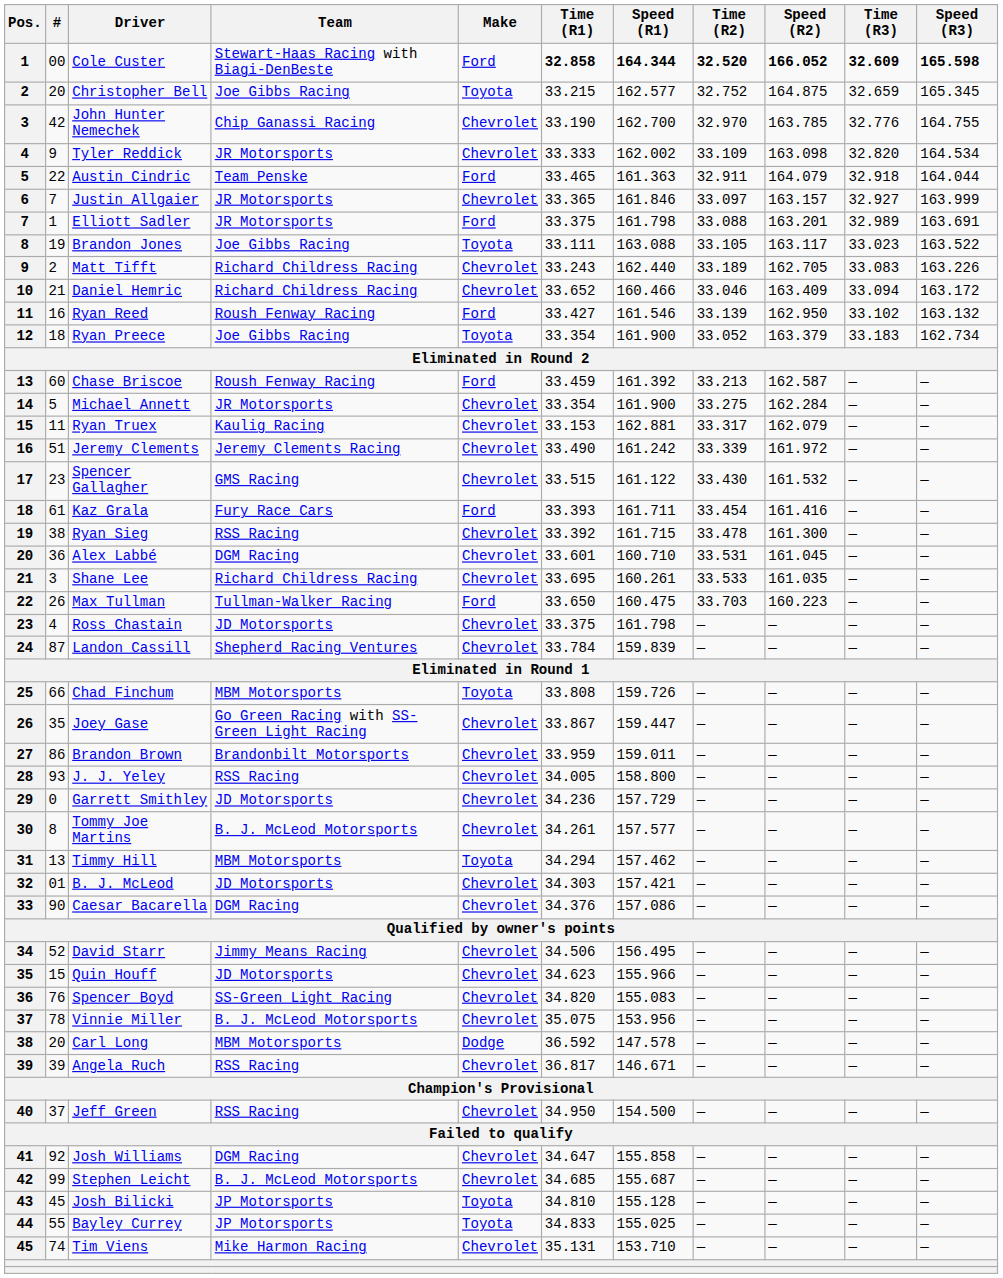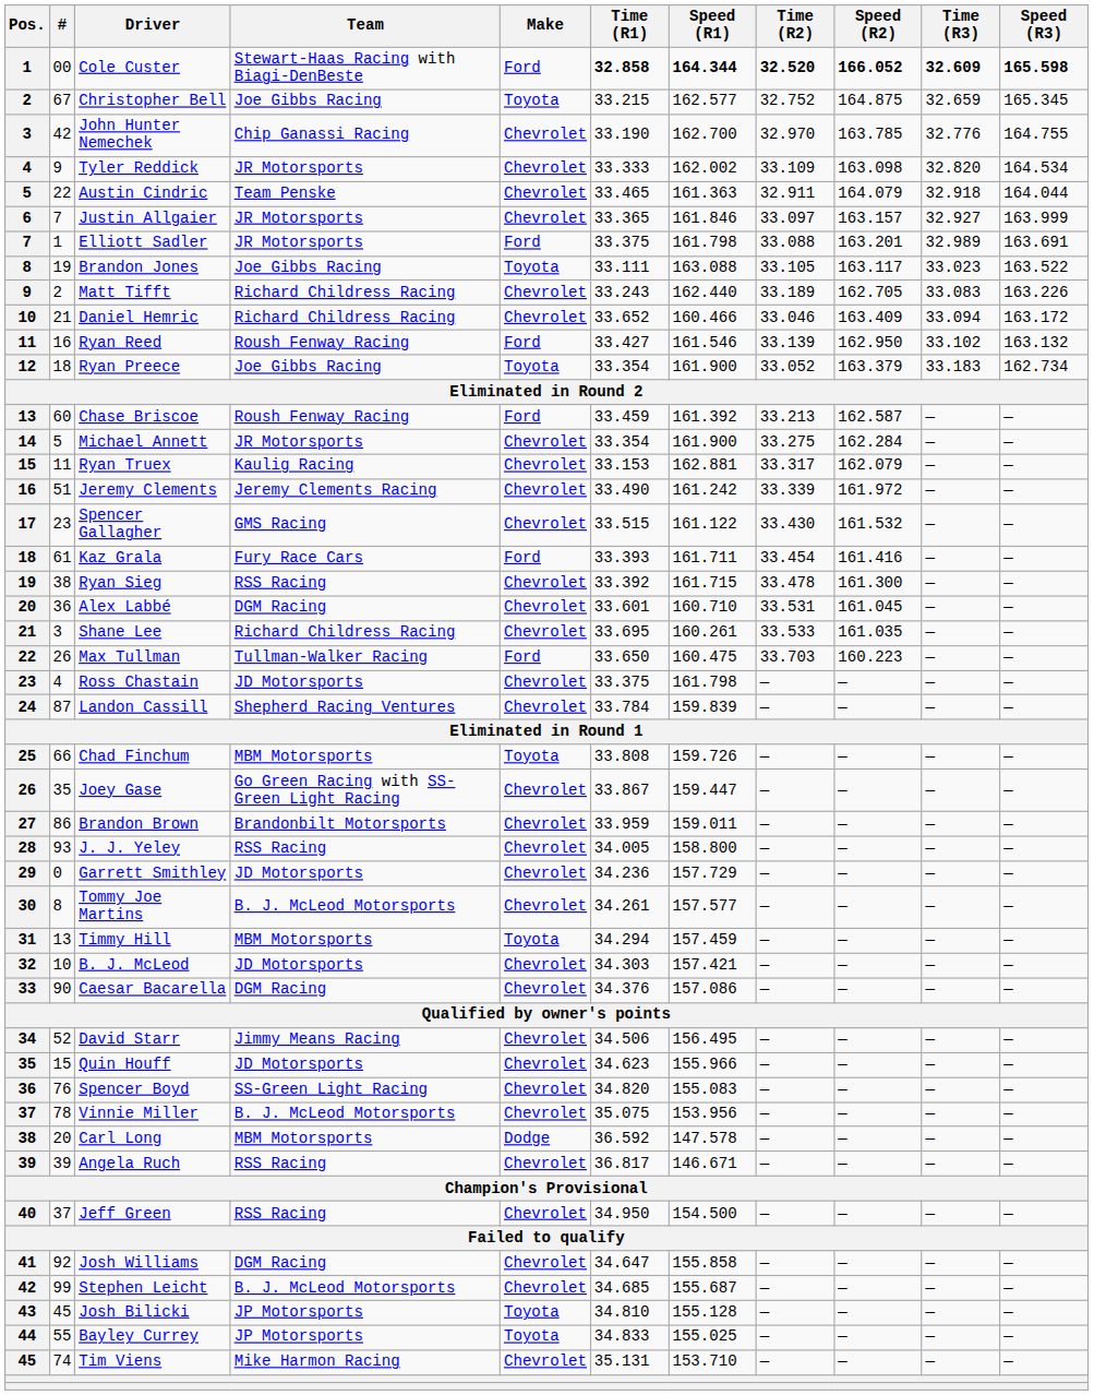 <table class="wikitable" style="font-size:95%">
 <tr>
 <th>Pos.</th>
 <th>#</th>
 <th>Driver</th>
 <th>Team</th>
 <th>Make</th>
 <th>Time (R1)</th>
 <th>Speed (R1)</th>
 <th>Time (R2)</th>
 <th>Speed (R2)</th>
 <th>Time (R3)</th>
 <th>Speed (R3)</th>
 </tr>
 <tr>
 <th>1</th>
 <td>00</td>
 <td><a href='#'>Cole Custer</a></td>
 <td><a href='#'>Stewart-Haas Racing</a> with <a href='#'>Biagi-DenBeste</a></td>
 <td><a href='#'>Ford</a></td>
 <td><strong>32.858</strong></td>
 <td><strong>164.344</strong></td>
 <td><strong>32.520</strong></td>
 <td><strong>166.052</strong></td>
 <td><strong>32.609</strong></td>
 <td><strong>165.598</strong></td>
 </tr>
 <tr>
 <th>2</th>
-<td>20</td>
+<td>67</td>
 <td><a href='#'>Christopher Bell</a></td>
 <td><a href='#'>Joe Gibbs Racing</a></td>
 <td><a href='#'>Toyota</a></td>
 <td>33.215</td>
 <td>162.577</td>
 <td>32.752</td>
 <td>164.875</td>
 <td>32.659</td>
 <td>165.345</td>
 </tr>
 <tr>
 <th>3</th>
 <td>42</td>
 <td><a href='#'>John Hunter Nemechek</a></td>
 <td><a href='#'>Chip Ganassi Racing</a></td>
 <td><a href='#'>Chevrolet</a></td>
 <td>33.190</td>
 <td>162.700</td>
 <td>32.970</td>
 <td>163.785</td>
 <td>32.776</td>
 <td>164.755</td>
 </tr>
 <tr>
 <th>4</th>
 <td>9</td>
 <td><a href='#'>Tyler Reddick</a></td>
 <td><a href='#'>JR Motorsports</a></td>
 <td><a href='#'>Chevrolet</a></td>
 <td>33.333</td>
 <td>162.002</td>
 <td>33.109</td>
 <td>163.098</td>
 <td>32.820</td>
 <td>164.534</td>
 </tr>
 <tr>
 <th>5</th>
 <td>22</td>
 <td><a href='#'>Austin Cindric</a></td>
 <td><a href='#'>Team Penske</a></td>
-<td><a href='#'>Ford</a></td>
+<td><a href='#'>Chevrolet</a></td>
 <td>33.465</td>
 <td>161.363</td>
 <td>32.911</td>
 <td>164.079</td>
 <td>32.918</td>
 <td>164.044</td>
 </tr>
 <tr>
 <th>6</th>
 <td>7</td>
 <td><a href='#'>Justin Allgaier</a></td>
 <td><a href='#'>JR Motorsports</a></td>
 <td><a href='#'>Chevrolet</a></td>
 <td>33.365</td>
 <td>161.846</td>
 <td>33.097</td>
 <td>163.157</td>
 <td>32.927</td>
 <td>163.999</td>
 </tr>
 <tr>
 <th>7</th>
 <td>1</td>
 <td><a href='#'>Elliott Sadler</a></td>
 <td><a href='#'>JR Motorsports</a></td>
 <td><a href='#'>Ford</a></td>
 <td>33.375</td>
 <td>161.798</td>
 <td>33.088</td>
 <td>163.201</td>
 <td>32.989</td>
 <td>163.691</td>
 </tr>
 <tr>
 <th>8</th>
 <td>19</td>
 <td><a href='#'>Brandon Jones</a></td>
 <td><a href='#'>Joe Gibbs Racing</a></td>
 <td><a href='#'>Toyota</a></td>
 <td>33.111</td>
 <td>163.088</td>
 <td>33.105</td>
 <td>163.117</td>
 <td>33.023</td>
 <td>163.522</td>
 </tr>
 <tr>
 <th>9</th>
 <td>2</td>
 <td><a href='#'>Matt Tifft</a></td>
 <td><a href='#'>Richard Childress Racing</a></td>
 <td><a href='#'>Chevrolet</a></td>
 <td>33.243</td>
 <td>162.440</td>
 <td>33.189</td>
 <td>162.705</td>
 <td>33.083</td>
 <td>163.226</td>
 </tr>
 <tr>
 <th>10</th>
 <td>21</td>
 <td><a href='#'>Daniel Hemric</a></td>
 <td><a href='#'>Richard Childress Racing</a></td>
 <td><a href='#'>Chevrolet</a></td>
 <td>33.652</td>
 <td>160.466</td>
 <td>33.046</td>
 <td>163.409</td>
 <td>33.094</td>
 <td>163.172</td>
 </tr>
 <tr>
 <th>11</th>
 <td>16</td>
 <td><a href='#'>Ryan Reed</a></td>
 <td><a href='#'>Roush Fenway Racing</a></td>
 <td><a href='#'>Ford</a></td>
 <td>33.427</td>
 <td>161.546</td>
 <td>33.139</td>
 <td>162.950</td>
 <td>33.102</td>
 <td>163.132</td>
 </tr>
 <tr>
 <th>12</th>
 <td>18</td>
 <td><a href='#'>Ryan Preece</a></td>
 <td><a href='#'>Joe Gibbs Racing</a></td>
 <td><a href='#'>Toyota</a></td>
 <td>33.354</td>
 <td>161.900</td>
 <td>33.052</td>
 <td>163.379</td>
 <td>33.183</td>
 <td>162.734</td>
 </tr>
 <tr>
 <th colspan="11">Eliminated in Round 2</th>
 </tr>
 <tr>
 <th>13</th>
 <td>60</td>
 <td><a href='#'>Chase Briscoe</a></td>
 <td><a href='#'>Roush Fenway Racing</a></td>
 <td><a href='#'>Ford</a></td>
 <td>33.459</td>
 <td>161.392</td>
 <td>33.213</td>
 <td>162.587</td>
 <td>—</td>
 <td>—</td>
 </tr>
 <tr>
 <th>14</th>
 <td>5</td>
 <td><a href='#'>Michael Annett</a></td>
 <td><a href='#'>JR Motorsports</a></td>
 <td><a href='#'>Chevrolet</a></td>
 <td>33.354</td>
 <td>161.900</td>
 <td>33.275</td>
 <td>162.284</td>
 <td>—</td>
 <td>—</td>
 </tr>
 <tr>
 <th>15</th>
 <td>11</td>
 <td><a href='#'>Ryan Truex</a></td>
 <td><a href='#'>Kaulig Racing</a></td>
 <td><a href='#'>Chevrolet</a></td>
 <td>33.153</td>
 <td>162.881</td>
 <td>33.317</td>
 <td>162.079</td>
 <td>—</td>
 <td>—</td>
 </tr>
 <tr>
 <th>16</th>
 <td>51</td>
 <td><a href='#'>Jeremy Clements</a></td>
 <td><a href='#'>Jeremy Clements Racing</a></td>
 <td><a href='#'>Chevrolet</a></td>
 <td>33.490</td>
 <td>161.242</td>
 <td>33.339</td>
 <td>161.972</td>
 <td>—</td>
 <td>—</td>
 </tr>
 <tr>
 <th>17</th>
 <td>23</td>
 <td><a href='#'>Spencer Gallagher</a></td>
 <td><a href='#'>GMS Racing</a></td>
 <td><a href='#'>Chevrolet</a></td>
 <td>33.515</td>
 <td>161.122</td>
 <td>33.430</td>
 <td>161.532</td>
 <td>—</td>
 <td>—</td>
 </tr>
 <tr>
 <th>18</th>
 <td>61</td>
 <td><a href='#'>Kaz Grala</a></td>
 <td><a href='#'>Fury Race Cars</a></td>
 <td><a href='#'>Ford</a></td>
 <td>33.393</td>
 <td>161.711</td>
 <td>33.454</td>
 <td>161.416</td>
 <td>—</td>
 <td>—</td>
 </tr>
 <tr>
 <th>19</th>
 <td>38</td>
 <td><a href='#'>Ryan Sieg</a></td>
 <td><a href='#'>RSS Racing</a></td>
 <td><a href='#'>Chevrolet</a></td>
 <td>33.392</td>
 <td>161.715</td>
 <td>33.478</td>
 <td>161.300</td>
 <td>—</td>
 <td>—</td>
 </tr>
 <tr>
 <th>20</th>
 <td>36</td>
 <td><a href='#'>Alex Labbé</a></td>
 <td><a href='#'>DGM Racing</a></td>
 <td><a href='#'>Chevrolet</a></td>
 <td>33.601</td>
 <td>160.710</td>
 <td>33.531</td>
 <td>161.045</td>
 <td>—</td>
 <td>—</td>
 </tr>
 <tr>
 <th>21</th>
 <td>3</td>
 <td><a href='#'>Shane Lee</a></td>
 <td><a href='#'>Richard Childress Racing</a></td>
 <td><a href='#'>Chevrolet</a></td>
 <td>33.695</td>
 <td>160.261</td>
 <td>33.533</td>
 <td>161.035</td>
 <td>—</td>
 <td>—</td>
 </tr>
 <tr>
 <th>22</th>
 <td>26</td>
 <td><a href='#'>Max Tullman</a></td>
 <td><a href='#'>Tullman-Walker Racing</a></td>
 <td><a href='#'>Ford</a></td>
 <td>33.650</td>
 <td>160.475</td>
 <td>33.703</td>
 <td>160.223</td>
 <td>—</td>
 <td>—</td>
 </tr>
 <tr>
 <th>23</th>
 <td>4</td>
 <td><a href='#'>Ross Chastain</a></td>
 <td><a href='#'>JD Motorsports</a></td>
 <td><a href='#'>Chevrolet</a></td>
 <td>33.375</td>
 <td>161.798</td>
 <td>—</td>
 <td>—</td>
 <td>—</td>
 <td>—</td>
 </tr>
 <tr>
 <th>24</th>
 <td>87</td>
 <td><a href='#'>Landon Cassill</a></td>
 <td><a href='#'>Shepherd Racing Ventures</a></td>
 <td><a href='#'>Chevrolet</a></td>
 <td>33.784</td>
 <td>159.839</td>
 <td>—</td>
 <td>—</td>
 <td>—</td>
 <td>—</td>
 </tr>
 <tr>
 <th colspan="11">Eliminated in Round 1</th>
 </tr>
 <tr>
 <th>25</th>
 <td>66</td>
 <td><a href='#'>Chad Finchum</a></td>
 <td><a href='#'>MBM Motorsports</a></td>
 <td><a href='#'>Toyota</a></td>
 <td>33.808</td>
 <td>159.726</td>
 <td>—</td>
 <td>—</td>
 <td>—</td>
 <td>—</td>
 </tr>
 <tr>
 <th>26</th>
 <td>35</td>
 <td><a href='#'>Joey Gase</a></td>
 <td><a href='#'>Go Green Racing</a> with <a href='#'>SS-Green Light Racing</a></td>
 <td><a href='#'>Chevrolet</a></td>
 <td>33.867</td>
 <td>159.447</td>
 <td>—</td>
 <td>—</td>
 <td>—</td>
 <td>—</td>
 </tr>
 <tr>
 <th>27</th>
 <td>86</td>
 <td><a href='#'>Brandon Brown</a></td>
 <td><a href='#'>Brandonbilt Motorsports</a></td>
 <td><a href='#'>Chevrolet</a></td>
 <td>33.959</td>
 <td>159.011</td>
 <td>—</td>
 <td>—</td>
 <td>—</td>
 <td>—</td>
 </tr>
 <tr>
 <th>28</th>
 <td>93</td>
 <td><a href='#'>J. J. Yeley</a></td>
 <td><a href='#'>RSS Racing</a></td>
 <td><a href='#'>Chevrolet</a></td>
 <td>34.005</td>
 <td>158.800</td>
 <td>—</td>
 <td>—</td>
 <td>—</td>
 <td>—</td>
 </tr>
 <tr>
 <th>29</th>
 <td>0</td>
 <td><a href='#'>Garrett Smithley</a></td>
 <td><a href='#'>JD Motorsports</a></td>
 <td><a href='#'>Chevrolet</a></td>
 <td>34.236</td>
 <td>157.729</td>
 <td>—</td>
 <td>—</td>
 <td>—</td>
 <td>—</td>
 </tr>
 <tr>
 <th>30</th>
 <td>8</td>
 <td><a href='#'>Tommy Joe Martins</a></td>
 <td><a href='#'>B. J. McLeod Motorsports</a></td>
 <td><a href='#'>Chevrolet</a></td>
 <td>34.261</td>
 <td>157.577</td>
 <td>—</td>
 <td>—</td>
 <td>—</td>
 <td>—</td>
 </tr>
 <tr>
 <th>31</th>
 <td>13</td>
 <td><a href='#'>Timmy Hill</a></td>
 <td><a href='#'>MBM Motorsports</a></td>
 <td><a href='#'>Toyota</a></td>
 <td>34.294</td>
-<td>157.462</td>
+<td>157.459</td>
 <td>—</td>
 <td>—</td>
 <td>—</td>
 <td>—</td>
 </tr>
 <tr>
 <th>32</th>
-<td>01</td>
+<td>10</td>
 <td><a href='#'>B. J. McLeod</a></td>
 <td><a href='#'>JD Motorsports</a></td>
 <td><a href='#'>Chevrolet</a></td>
 <td>34.303</td>
 <td>157.421</td>
 <td>—</td>
 <td>—</td>
 <td>—</td>
 <td>—</td>
 </tr>
 <tr>
 <th>33</th>
 <td>90</td>
 <td><a href='#'>Caesar Bacarella</a></td>
 <td><a href='#'>DGM Racing</a></td>
 <td><a href='#'>Chevrolet</a></td>
 <td>34.376</td>
 <td>157.086</td>
 <td>—</td>
 <td>—</td>
 <td>—</td>
 <td>—</td>
 </tr>
 <tr>
 <th colspan="11">Qualified by owner's points</th>
 </tr>
 <tr>
 <th>34</th>
 <td>52</td>
 <td><a href='#'>David Starr</a></td>
 <td><a href='#'>Jimmy Means Racing</a></td>
 <td><a href='#'>Chevrolet</a></td>
 <td>34.506</td>
 <td>156.495</td>
 <td>—</td>
 <td>—</td>
 <td>—</td>
 <td>—</td>
 </tr>
 <tr>
 <th>35</th>
 <td>15</td>
 <td><a href='#'>Quin Houff</a></td>
 <td><a href='#'>JD Motorsports</a></td>
 <td><a href='#'>Chevrolet</a></td>
 <td>34.623</td>
 <td>155.966</td>
 <td>—</td>
 <td>—</td>
 <td>—</td>
 <td>—</td>
 </tr>
 <tr>
 <th>36</th>
 <td>76</td>
 <td><a href='#'>Spencer Boyd</a></td>
 <td><a href='#'>SS-Green Light Racing</a></td>
 <td><a href='#'>Chevrolet</a></td>
 <td>34.820</td>
 <td>155.083</td>
 <td>—</td>
 <td>—</td>
 <td>—</td>
 <td>—</td>
 </tr>
 <tr>
 <th>37</th>
 <td>78</td>
 <td><a href='#'>Vinnie Miller</a></td>
 <td><a href='#'>B. J. McLeod Motorsports</a></td>
 <td><a href='#'>Chevrolet</a></td>
 <td>35.075</td>
 <td>153.956</td>
 <td>—</td>
 <td>—</td>
 <td>—</td>
 <td>—</td>
 </tr>
 <tr>
 <th>38</th>
 <td>20</td>
 <td><a href='#'>Carl Long</a></td>
 <td><a href='#'>MBM Motorsports</a></td>
 <td><a href='#'>Dodge</a></td>
 <td>36.592</td>
 <td>147.578</td>
 <td>—</td>
 <td>—</td>
 <td>—</td>
 <td>—</td>
 </tr>
 <tr>
 <th>39</th>
 <td>39</td>
 <td><a href='#'>Angela Ruch</a></td>
 <td><a href='#'>RSS Racing</a></td>
 <td><a href='#'>Chevrolet</a></td>
 <td>36.817</td>
 <td>146.671</td>
 <td>—</td>
 <td>—</td>
 <td>—</td>
 <td>—</td>
 </tr>
 <tr>
 <th colspan="11">Champion's Provisional</th>
 </tr>
 <tr>
 <th>40</th>
 <td>37</td>
 <td><a href='#'>Jeff Green</a></td>
 <td><a href='#'>RSS Racing</a></td>
 <td><a href='#'>Chevrolet</a></td>
 <td>34.950</td>
 <td>154.500</td>
 <td>—</td>
 <td>—</td>
 <td>—</td>
 <td>—</td>
 </tr>
 <tr>
 <th colspan="11">Failed to qualify</th>
 </tr>
 <tr>
 <th>41</th>
 <td>92</td>
 <td><a href='#'>Josh Williams</a></td>
 <td><a href='#'>DGM Racing</a></td>
 <td><a href='#'>Chevrolet</a></td>
 <td>34.647</td>
 <td>155.858</td>
 <td>—</td>
 <td>—</td>
 <td>—</td>
 <td>—</td>
 </tr>
 <tr>
 <th>42</th>
 <td>99</td>
 <td><a href='#'>Stephen Leicht</a></td>
 <td><a href='#'>B. J. McLeod Motorsports</a></td>
 <td><a href='#'>Chevrolet</a></td>
 <td>34.685</td>
 <td>155.687</td>
 <td>—</td>
 <td>—</td>
 <td>—</td>
 <td>—</td>
 </tr>
 <tr>
 <th>43</th>
 <td>45</td>
 <td><a href='#'>Josh Bilicki</a></td>
 <td><a href='#'>JP Motorsports</a></td>
 <td><a href='#'>Toyota</a></td>
 <td>34.810</td>
 <td>155.128</td>
 <td>—</td>
 <td>—</td>
 <td>—</td>
 <td>—</td>
 </tr>
 <tr>
 <th>44</th>
 <td>55</td>
 <td><a href='#'>Bayley Currey</a></td>
 <td><a href='#'>JP Motorsports</a></td>
 <td><a href='#'>Toyota</a></td>
 <td>34.833</td>
 <td>155.025</td>
 <td>—</td>
 <td>—</td>
 <td>—</td>
 <td>—</td>
 </tr>
 <tr>
 <th>45</th>
 <td>74</td>
 <td><a href='#'>Tim Viens</a></td>
 <td><a href='#'>Mike Harmon Racing</a></td>
 <td><a href='#'>Chevrolet</a></td>
 <td>35.131</td>
 <td>153.710</td>
 <td>—</td>
 <td>—</td>
 <td>—</td>
 <td>—</td>
 </tr>
 <tr>
 <th colspan="11"></th>
 </tr>
 <tr>
 <th colspan="11"></th>
 </tr>
 </table>
